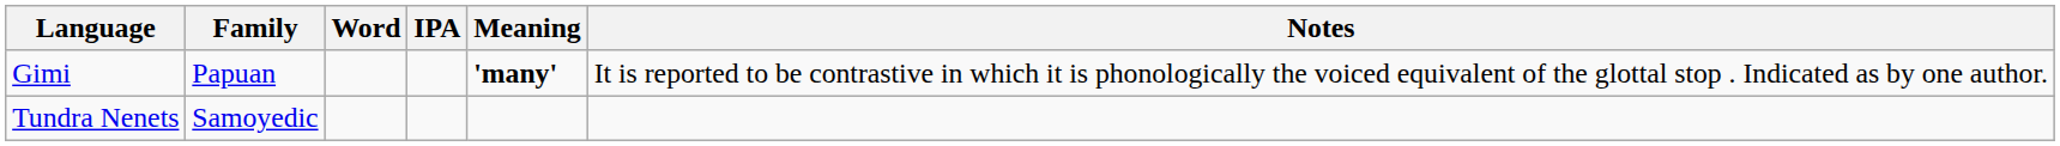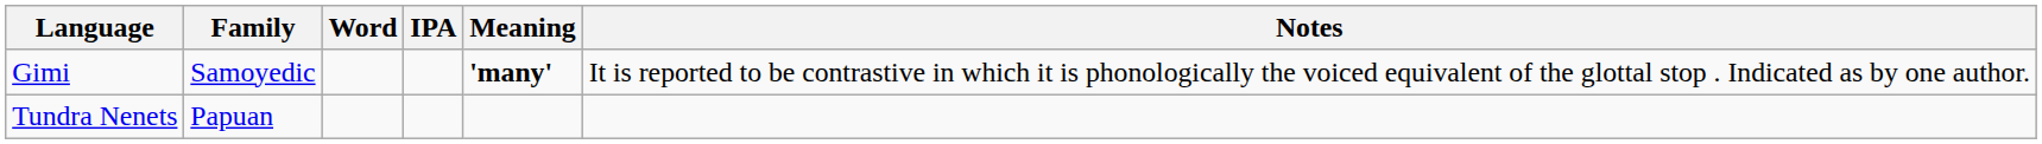 <table class="wikitable">
 <tr>
 <th>Language</th>
 <th>Family</th>
 <th>Word</th>
 <th>IPA</th>
 <th>Meaning</th>
 <th>Notes</th>
 </tr>
 <tr>
 <td><a href='#'>Gimi</a></td>
-<td><a href='#'>Papuan</a></td>
+<td><a href='#'>Samoyedic</a></td>
 <td><em></em></td>
 <td></td>
 <td><strong>'many'</strong></td>
 <td>It is reported to be contrastive in which it is phonologically the voiced equivalent of the glottal stop . Indicated as  by one author.</td>
 </tr>
 <tr>
 <td><a href='#'>Tundra Nenets</a></td>
-<td><a href='#'>Samoyedic</a></td>
+<td><a href='#'>Papuan</a></td>
 <td></td>
 <td></td>
 <td></td>
 <td></td>
 </tr>
 </table>
